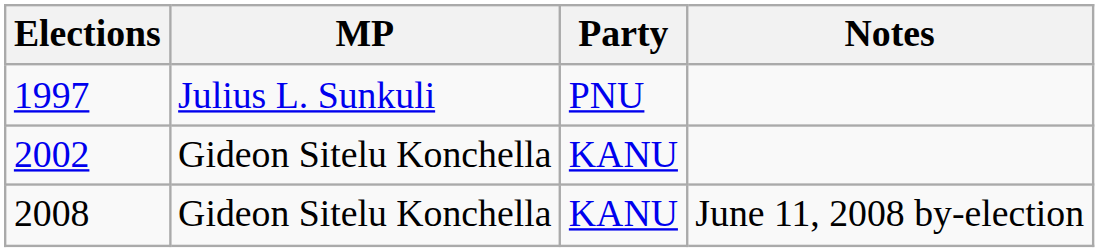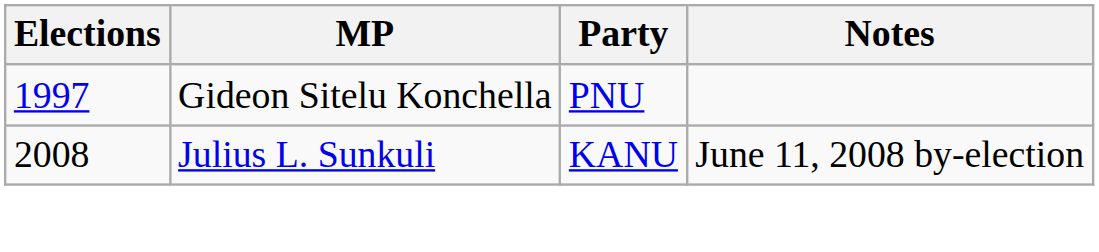 <table class="wikitable">
 <tr>
 <th>Elections</th>
 <th>MP </th>
 <th>Party</th>
 <th>Notes</th>
 </tr>
 <tr>
 <td><a href='#'>1997</a></td>
-<td><a href='#'>Julius L. Sunkuli</a></td>
+<td>Gideon Sitelu Konchella</td>
 <td><a href='#'>PNU</a></td>
 <td></td>
 </tr>
 <tr>
-<td><a href='#'>2002</a></td>
-<td>Gideon Sitelu Konchella</td>
-<td><a href='#'>KANU</a></td>
-<td></td>
-</tr>
-<tr>
 <td>2008</td>
-<td>Gideon Sitelu Konchella</td>
+<td><a href='#'>Julius L. Sunkuli</a></td>
 <td><a href='#'>KANU</a></td>
 <td>June 11, 2008 by-election</td>
 </tr>
 </table>
